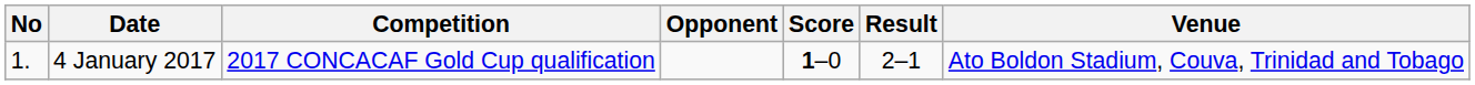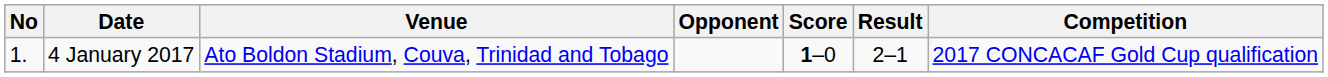 <table class="wikitable" style="font-size:85%;">
 <tr>
 <th>No</th>
 <th>Date</th>
-<th>Competition</th>
+<th>Venue</th>
 <th>Opponent</th>
 <th>Score</th>
 <th>Result</th>
-<th>Venue</th>
+<th>Competition</th>
 </tr>
 <tr>
 <td>1.</td>
 <td>4 January 2017</td>
-<td><a href='#'>2017 CONCACAF Gold Cup qualification</a></td>
+<td><a href='#'>Ato Boldon Stadium</a>, <a href='#'>Couva</a>, <a href='#'>Trinidad and Tobago</a></td>
 <td></td>
 <td align=center><strong>1</strong>–0</td>
 <td align=center>2–1</td>
-<td><a href='#'>Ato Boldon Stadium</a>, <a href='#'>Couva</a>, <a href='#'>Trinidad and Tobago</a></td>
+<td><a href='#'>2017 CONCACAF Gold Cup qualification</a></td>
 </tr>
 </table>
